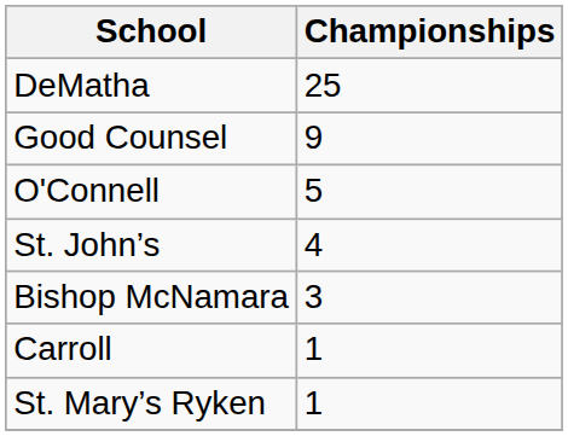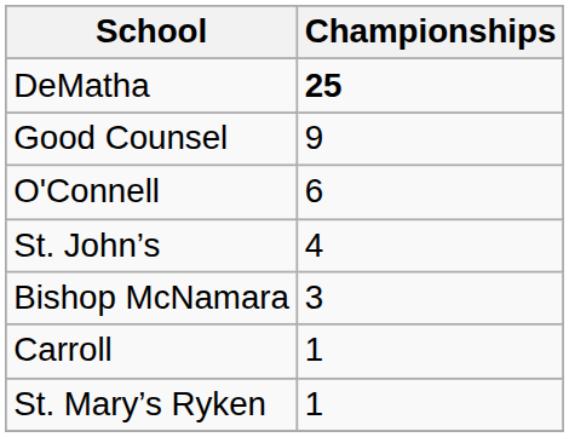 <table class="wikitable">
 <tr>
 <th>School</th>
 <th>Championships</th>
 </tr>
 <tr>
 <td>DeMatha</td>
-<td>25</td>
+<td><strong>25</strong></td>
 </tr>
 <tr>
 <td>Good Counsel</td>
 <td>9</td>
 </tr>
 <tr>
 <td>O'Connell</td>
-<td>5</td>
+<td>6</td>
 </tr>
 <tr>
 <td>St. John’s</td>
 <td>4</td>
 </tr>
 <tr>
 <td>Bishop McNamara</td>
 <td>3</td>
 </tr>
 <tr>
 <td>Carroll</td>
 <td>1</td>
 </tr>
 <tr>
 <td>St. Mary’s Ryken</td>
 <td>1</td>
 </tr>
 <tr>
 </tr>
 </table>
